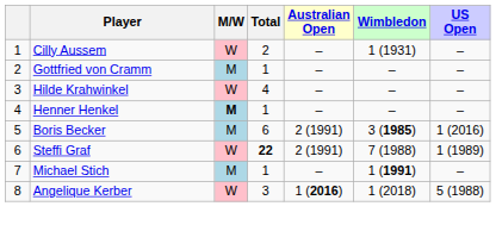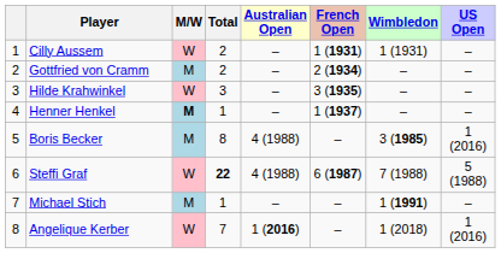 <table class="wikitable sortable mw-datatable" style="text-align:center;">
 <tr>
 <th data-sort-type="number" width="5%"></th>
 <th width="37%">Player</th>
 <th width="5%">M/W</th>
 <th data-sort-type="number" width="5%">Total</th>
 <th style="background-color:#FFFFCC;" width="12%" data-sort-type="number"><a href='#'>Australian<br> Open</a></th>
+<th style="background-color:#EBC2AF;" width="12%" data-sort-type="number"><a href='#'>French<br> Open</a></th>
 <th style="background-color:#CCFFCC;" width="12%" data-sort-type="number"><a href='#'>Wimbledon</a></th>
 <th style="background-color:#CCCCFF;" width="12%" data-sort-type="number"><a href='#'>US<br> Open</a></th>
 </tr>
 <tr>
 <td>1</td>
 <td style="text-align:left"><a href='#'>Cilly Aussem</a></td>
 <td style="background-color:pink;">W</td>
 <td>2</td>
 <td>–</td>
+<td>1 (<strong>1931</strong>)</td>
 <td>1 (1931)</td>
 <td>–</td>
 </tr>
 <tr>
 <td>2</td>
 <td style="text-align:left"><a href='#'>Gottfried von Cramm</a></td>
 <td style="background-color:lightblue;">M</td>
-<td>1</td>
+<td>2</td>
 <td>–</td>
+<td>2 (<strong>1934</strong>)</td>
 <td>–</td>
 <td>–</td>
 </tr>
 <tr>
 <td>3</td>
 <td style="text-align:left"><a href='#'>Hilde Krahwinkel</a></td>
 <td style="background-color:pink;">W</td>
-<td>4</td>
+<td>3</td>
 <td>–</td>
+<td>3 (<strong>1935</strong>)</td>
 <td>–</td>
 <td>–</td>
 </tr>
 <tr>
 <td>4</td>
 <td style="text-align:left"><a href='#'>Henner Henkel</a></td>
 <td style="background-color:lightblue;"><strong>M</strong></td>
 <td>1</td>
 <td>–</td>
+<td>1 (<strong>1937</strong>)</td>
 <td>–</td>
 <td>–</td>
 </tr>
 <tr>
 <td>5</td>
 <td style="text-align:left"><a href='#'>Boris Becker</a></td>
 <td style="background-color:lightblue;">M</td>
-<td>6</td>
-<td>2 (1991)</td>
+<td>8</td>
+<td>4 (1988)</td>
+<td>–</td>
 <td>3 (<strong>1985</strong>)</td>
 <td>1 (2016)</td>
 </tr>
 <tr>
 <td>6</td>
 <td style="text-align:left"><a href='#'>Steffi Graf</a></td>
 <td style="background-color:pink;">W</td>
 <td><strong>22</strong></td>
-<td>2 (1991)</td>
+<td>4 (1988)</td>
+<td>6 (<strong>1987</strong>)</td>
 <td>7 (1988)</td>
-<td>1 (1989)</td>
+<td>5 (1988)</td>
 </tr>
 <tr>
 <td>7</td>
 <td style="text-align:left"><a href='#'>Michael Stich</a></td>
 <td style="background-color:lightblue;">M</td>
 <td>1</td>
+<td>–</td>
 <td>–</td>
 <td>1 (<strong>1991</strong>)</td>
 <td>–</td>
 </tr>
 <tr>
 <td>8</td>
 <td style="text-align:left"><a href='#'>Angelique Kerber</a></td>
 <td style="background-color:pink;">W</td>
-<td>3</td>
+<td>7</td>
 <td>1 (<strong>2016</strong>)</td>
+<td>–</td>
 <td>1 (2018)</td>
-<td>5 (1988)</td>
+<td>1 (2016)</td>
 </tr>
 </table>
